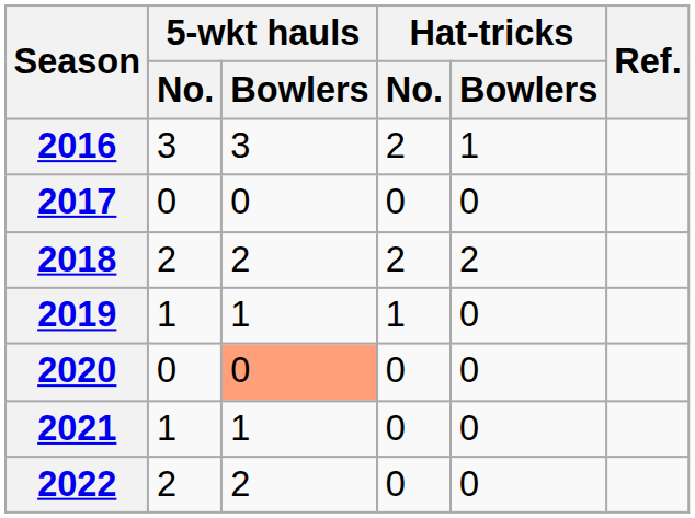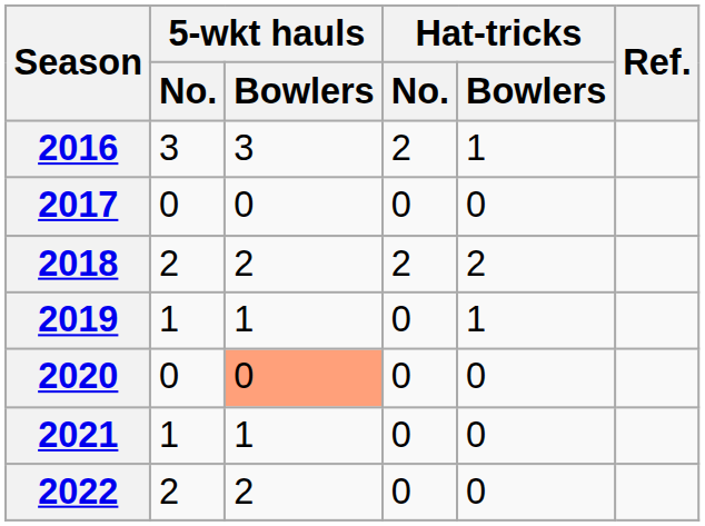 <table class="wikitable plainrowheaders sortable">
 <tr>
 <th rowspan="2">Season</th>
 <th colspan="2">5-wkt hauls</th>
 <th colspan="2">Hat-tricks</th>
 <th rowspan="2">Ref.</th>
 </tr>
 <tr>
 <th>No.</th>
 <th>Bowlers</th>
 <th>No.</th>
 <th>Bowlers</th>
 </tr>
 <tr>
 <th><a href='#'>2016</a></th>
 <td>3</td>
 <td>3</td>
 <td>2</td>
 <td>1</td>
 <td></td>
 </tr>
 <tr>
 <th><a href='#'>2017</a></th>
 <td>0</td>
 <td>0</td>
 <td>0</td>
 <td>0</td>
 <td></td>
 </tr>
 <tr>
 <th><a href='#'>2018</a></th>
 <td>2</td>
 <td>2</td>
 <td>2</td>
 <td>2</td>
 <td></td>
 </tr>
 <tr>
 <th><a href='#'>2019</a></th>
 <td>1</td>
 <td>1</td>
+<td>0</td>
 <td>1</td>
-<td>0</td>
 <td></td>
 </tr>
 <tr>
 <th><a href='#'>2020</a></th>
 <td>0</td>
 <td style="background: lightsalmon;">0</td>
 <td>0</td>
 <td>0</td>
 <td></td>
 </tr>
 <tr>
 <th><a href='#'>2021</a></th>
 <td>1</td>
 <td>1</td>
 <td>0</td>
 <td>0</td>
 <td></td>
 </tr>
 <tr>
 <th><a href='#'>2022</a></th>
 <td>2</td>
 <td>2</td>
 <td>0</td>
 <td>0</td>
 <td></td>
 </tr>
 </table>
